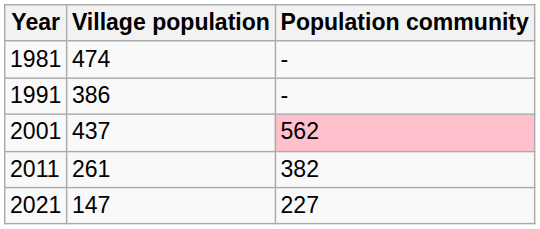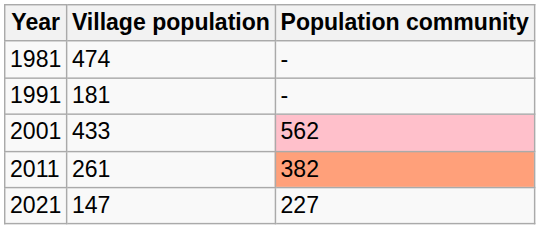 <table class="wikitable">
 <tr>
 <th>Year</th>
 <th>Village population</th>
 <th>Population community</th>
 </tr>
 <tr>
 <td>1981</td>
 <td>474</td>
 <td>-</td>
 </tr>
 <tr>
 <td>1991</td>
-<td>386</td>
+<td>181</td>
 <td>-</td>
 </tr>
 <tr>
 <td>2001</td>
-<td>437</td>
+<td>433</td>
 <td style="background: pink;">562</td>
 </tr>
 <tr>
 <td>2011</td>
 <td>261</td>
-<td>382</td>
+<td style="background: lightsalmon;">382</td>
 </tr>
 <tr>
 <td>2021</td>
 <td>147</td>
 <td>227</td>
 </tr>
 </table>
